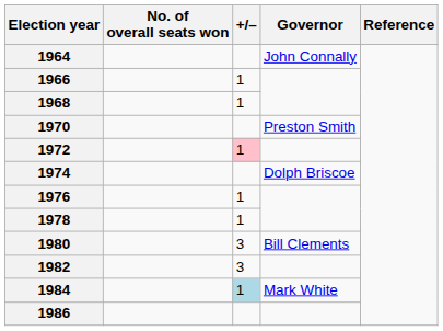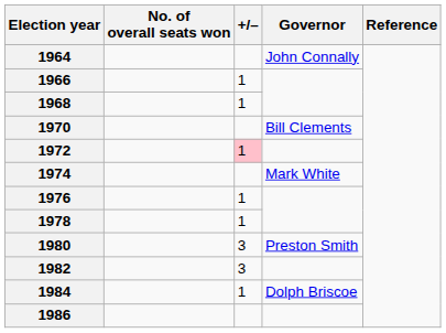 <table class="wikitable sortable mw-collapsible">
 <tr>
 <th>Election year</th>
 <th>No. of<br>overall seats won</th>
 <th>+/–</th>
 <th>Governor</th>
 <th>Reference</th>
 </tr>
 <tr>
 <th>1964</th>
 <td></td>
 <td></td>
 <td><a href='#'>John Connally</a></td>
 <td rowspan="12" style="text-align:center;"></td>
 </tr>
 <tr>
 <th>1966</th>
 <td></td>
 <td> 1</td>
 </tr>
 <tr>
 <th>1968</th>
 <td></td>
 <td> 1</td>
 </tr>
 <tr>
 <th>1970</th>
 <td></td>
 <td></td>
-<td><a href='#'>Preston Smith</a></td>
+<td><a href='#'>Bill Clements</a></td>
 </tr>
 <tr>
 <th>1972</th>
 <td></td>
 <td style="background: pink;"> 1</td>
 </tr>
 <tr>
 <th>1974</th>
 <td></td>
 <td></td>
-<td><a href='#'>Dolph Briscoe</a></td>
+<td><a href='#'>Mark White</a></td>
 </tr>
 <tr>
 <th>1976</th>
 <td></td>
 <td> 1</td>
 </tr>
 <tr>
 <th>1978</th>
 <td></td>
 <td> 1</td>
 </tr>
 <tr>
 <th>1980</th>
 <td></td>
 <td> 3</td>
-<td><a href='#'>Bill Clements</a></td>
+<td><a href='#'>Preston Smith</a></td>
 </tr>
 <tr>
 <th>1982</th>
 <td></td>
 <td> 3</td>
 </tr>
 <tr>
 <th>1984</th>
 <td></td>
-<td style="background: lightblue;"> 1</td>
-<td><a href='#'>Mark White</a></td>
+<td> 1</td>
+<td><a href='#'>Dolph Briscoe</a></td>
 </tr>
 <tr>
 <th>1986</th>
 <td></td>
 <td></td>
 </tr>
 </table>
